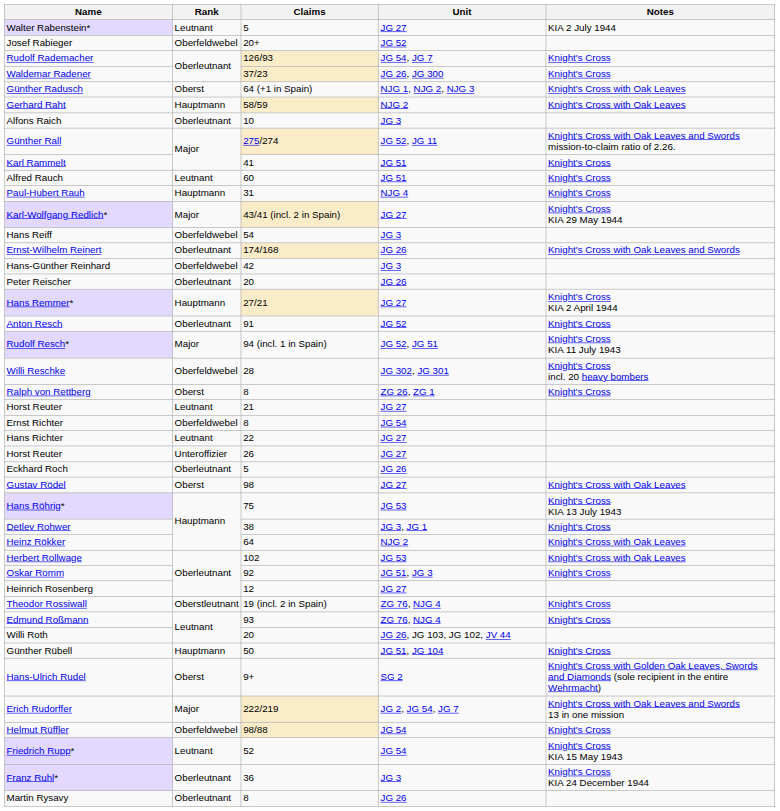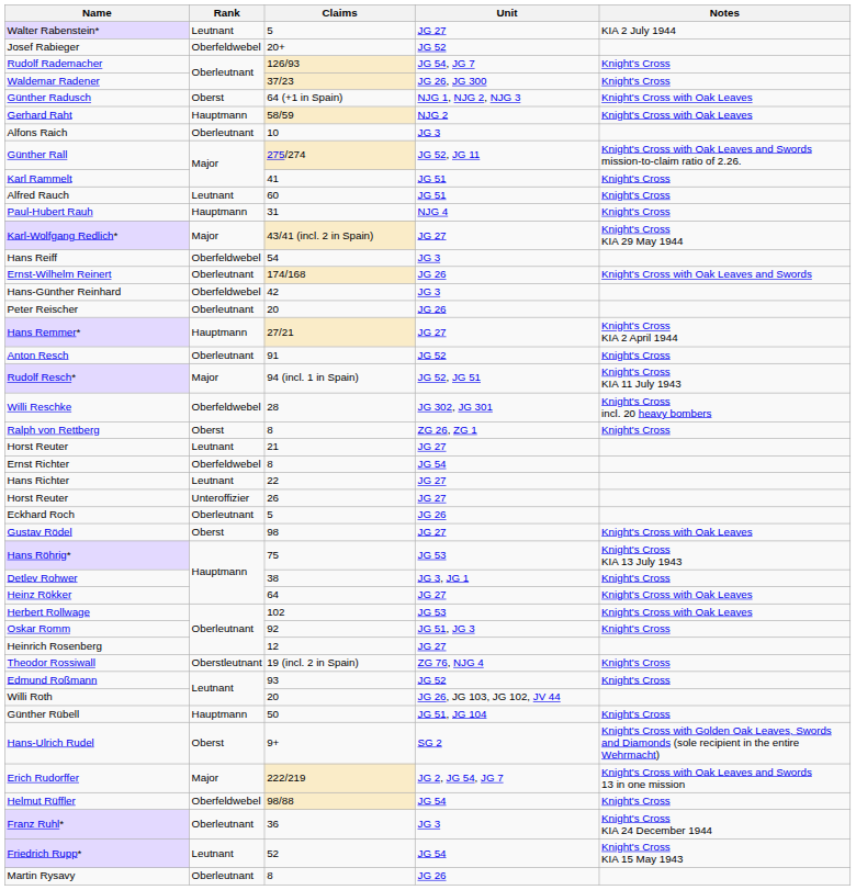 <table class="wikitable" style="width:100%;">
 <tr>
 <th width="22%">Name</th>
 <th width="8%">Rank</th>
 <th width="18%">Claims</th>
 <th width="22%">Unit</th>
 <th width="30%">Notes</th>
 </tr>
 <tr>
 <td style="background:#e3d9ff;" align="left">Walter Rabenstein*</td>
 <td>Leutnant</td>
 <td>5</td>
 <td><a href='#'>JG 27</a></td>
 <td>KIA 2 July 1944</td>
 </tr>
 <tr>
 <td>Josef Rabieger</td>
 <td>Oberfeldwebel</td>
 <td>20+</td>
 <td><a href='#'>JG 52</a></td>
 <td></td>
 </tr>
 <tr>
 <td><a href='#'>Rudolf Rademacher</a></td>
 <td rowspan="2">Oberleutnant</td>
 <td style="background:#faecc8" align="left">126/93</td>
 <td><a href='#'>JG 54</a>, <a href='#'>JG 7</a></td>
 <td><a href='#'>Knight's Cross</a></td>
 </tr>
 <tr>
 <td><a href='#'>Waldemar Radener</a></td>
 <td style="background:#faecc8" align="left">37/23</td>
 <td><a href='#'>JG 26</a>, <a href='#'>JG 300</a></td>
 <td><a href='#'>Knight's Cross</a></td>
 </tr>
 <tr>
 <td><a href='#'>Günther Radusch</a></td>
 <td>Oberst</td>
 <td>64 (+1 in Spain)</td>
 <td><a href='#'>NJG 1</a>, <a href='#'>NJG 2</a>, <a href='#'>NJG 3</a></td>
 <td><a href='#'>Knight's Cross with Oak Leaves</a></td>
 </tr>
 <tr>
 <td><a href='#'>Gerhard Raht</a></td>
 <td>Hauptmann</td>
 <td style="background:#faecc8" align="left">58/59</td>
 <td><a href='#'>NJG 2</a></td>
 <td><a href='#'>Knight's Cross with Oak Leaves</a></td>
 </tr>
 <tr>
 <td>Alfons Raich</td>
 <td>Oberleutnant</td>
 <td>10</td>
 <td><a href='#'>JG 3</a></td>
 <td></td>
 </tr>
 <tr>
 <td><a href='#'>Günther Rall</a></td>
 <td rowspan="2">Major</td>
 <td style="background:#faecc8" align="left"><a href='#'>275</a>/274</td>
 <td><a href='#'>JG 52</a>, <a href='#'>JG 11</a></td>
 <td><a href='#'>Knight's Cross with Oak Leaves and Swords</a><br>mission-to-claim ratio of 2.26.</td>
 </tr>
 <tr>
 <td><a href='#'>Karl Rammelt</a></td>
 <td>41</td>
 <td><a href='#'>JG 51</a></td>
 <td><a href='#'>Knight's Cross</a></td>
 </tr>
 <tr>
 <td>Alfred Rauch</td>
 <td>Leutnant</td>
 <td>60</td>
 <td><a href='#'>JG 51</a></td>
 <td><a href='#'>Knight's Cross</a></td>
 </tr>
 <tr>
 <td><a href='#'>Paul-Hubert Rauh</a></td>
 <td>Hauptmann</td>
 <td>31</td>
 <td><a href='#'>NJG 4</a></td>
 <td><a href='#'>Knight's Cross</a></td>
 </tr>
 <tr>
 <td style="background:#e3d9ff;" align="left"><a href='#'>Karl-Wolfgang Redlich</a>*</td>
 <td>Major</td>
 <td style="background:#faecc8" align="left">43/41 (incl. 2 in Spain)</td>
 <td><a href='#'>JG 27</a></td>
 <td><a href='#'>Knight's Cross</a><br>KIA 29 May 1944</td>
 </tr>
 <tr>
 <td>Hans Reiff</td>
 <td>Oberfeldwebel</td>
 <td>54</td>
 <td><a href='#'>JG 3</a></td>
 <td></td>
 </tr>
 <tr>
 <td><a href='#'>Ernst-Wilhelm Reinert</a></td>
 <td>Oberleutnant</td>
 <td style="background:#faecc8" align="left">174/168</td>
 <td><a href='#'>JG 26</a></td>
 <td><a href='#'>Knight's Cross with Oak Leaves and Swords</a></td>
 </tr>
 <tr>
 <td>Hans-Günther Reinhard</td>
 <td>Oberfeldwebel</td>
 <td>42</td>
 <td><a href='#'>JG 3</a></td>
 <td></td>
 </tr>
 <tr>
 <td>Peter Reischer</td>
 <td>Oberleutnant</td>
 <td>20</td>
 <td><a href='#'>JG 26</a></td>
 <td></td>
 </tr>
 <tr>
 <td style="background:#e3d9ff;" align="left"><a href='#'>Hans Remmer</a>*</td>
 <td>Hauptmann</td>
 <td style="background:#faecc8" align="left">27/21</td>
 <td><a href='#'>JG 27</a></td>
 <td><a href='#'>Knight's Cross</a><br>KIA 2 April 1944</td>
 </tr>
 <tr>
 <td><a href='#'>Anton Resch</a></td>
 <td>Oberleutnant</td>
 <td>91</td>
 <td><a href='#'>JG 52</a></td>
 <td><a href='#'>Knight's Cross</a></td>
 </tr>
 <tr>
 <td style="background:#e3d9ff;" align="left"><a href='#'>Rudolf Resch</a>*</td>
 <td>Major</td>
 <td>94 (incl. 1 in Spain)</td>
 <td><a href='#'>JG 52</a>, <a href='#'>JG 51</a></td>
 <td><a href='#'>Knight's Cross</a><br>KIA 11 July 1943</td>
 </tr>
 <tr>
 <td><a href='#'>Willi Reschke</a></td>
 <td>Oberfeldwebel</td>
 <td>28</td>
 <td><a href='#'>JG 302</a>, <a href='#'>JG 301</a></td>
 <td><a href='#'>Knight's Cross</a><br>incl. 20 <a href='#'>heavy bombers</a></td>
 </tr>
 <tr>
 <td><a href='#'>Ralph von Rettberg</a></td>
 <td>Oberst</td>
 <td>8</td>
 <td><a href='#'>ZG 26</a>, <a href='#'>ZG 1</a></td>
 <td><a href='#'>Knight's Cross</a></td>
 </tr>
 <tr>
 <td>Horst Reuter</td>
 <td>Leutnant</td>
 <td>21</td>
 <td><a href='#'>JG 27</a></td>
 <td></td>
 </tr>
 <tr>
 <td>Ernst Richter</td>
 <td>Oberfeldwebel</td>
 <td>8</td>
 <td><a href='#'>JG 54</a></td>
 <td></td>
 </tr>
 <tr>
 <td>Hans Richter</td>
 <td>Leutnant</td>
 <td>22</td>
 <td><a href='#'>JG 27</a></td>
 <td></td>
 </tr>
 <tr>
 <td>Horst Reuter</td>
 <td>Unteroffizier</td>
 <td>26</td>
 <td><a href='#'>JG 27</a></td>
 <td></td>
 </tr>
 <tr>
 <td>Eckhard Roch</td>
 <td>Oberleutnant</td>
 <td>5</td>
 <td><a href='#'>JG 26</a></td>
 <td></td>
 </tr>
 <tr>
 <td><a href='#'>Gustav Rödel</a></td>
 <td>Oberst</td>
 <td>98</td>
 <td><a href='#'>JG 27</a></td>
 <td><a href='#'>Knight's Cross with Oak Leaves</a></td>
 </tr>
 <tr>
 <td style="background:#e3d9ff;" align="left"><a href='#'>Hans Röhrig</a>*</td>
 <td rowspan="3">Hauptmann</td>
 <td>75</td>
 <td><a href='#'>JG 53</a></td>
 <td><a href='#'>Knight's Cross</a><br>KIA 13 July 1943</td>
 </tr>
 <tr>
 <td><a href='#'>Detlev Rohwer</a></td>
 <td>38</td>
 <td><a href='#'>JG 3</a>, <a href='#'>JG 1</a></td>
 <td><a href='#'>Knight's Cross</a></td>
 </tr>
 <tr>
 <td><a href='#'>Heinz Rökker</a></td>
 <td>64</td>
-<td><a href='#'>NJG 2</a></td>
+<td><a href='#'>JG 27</a></td>
 <td><a href='#'>Knight's Cross with Oak Leaves</a></td>
 </tr>
 <tr>
 <td><a href='#'>Herbert Rollwage</a></td>
 <td rowspan="3">Oberleutnant</td>
 <td>102</td>
 <td><a href='#'>JG 53</a></td>
 <td><a href='#'>Knight's Cross with Oak Leaves</a></td>
 </tr>
 <tr>
 <td><a href='#'>Oskar Romm</a></td>
 <td>92</td>
 <td><a href='#'>JG 51</a>, <a href='#'>JG 3</a></td>
 <td><a href='#'>Knight's Cross</a></td>
 </tr>
 <tr>
 <td>Heinrich Rosenberg</td>
 <td>12</td>
 <td><a href='#'>JG 27</a></td>
 <td></td>
 </tr>
 <tr>
 <td><a href='#'>Theodor Rossiwall</a></td>
 <td>Oberstleutnant</td>
 <td>19 (incl. 2 in Spain)</td>
 <td><a href='#'>ZG 76</a>, <a href='#'>NJG 4</a></td>
 <td><a href='#'>Knight's Cross</a></td>
 </tr>
 <tr>
 <td><a href='#'>Edmund Roßmann</a></td>
 <td rowspan="2">Leutnant</td>
 <td>93</td>
-<td><a href='#'>ZG 76</a>, <a href='#'>NJG 4</a></td>
+<td><a href='#'>JG 52</a></td>
 <td><a href='#'>Knight's Cross</a></td>
 </tr>
 <tr>
 <td>Willi Roth</td>
 <td>20</td>
 <td><a href='#'>JG 26</a>, JG 103, JG 102, <a href='#'>JV 44</a></td>
 <td></td>
 </tr>
 <tr>
 <td>Günther Rübell</td>
 <td>Hauptmann</td>
 <td>50</td>
 <td><a href='#'>JG 51</a>, <a href='#'>JG 104</a></td>
 <td><a href='#'>Knight's Cross</a></td>
 </tr>
 <tr>
 <td><a href='#'>Hans-Ulrich Rudel</a></td>
 <td>Oberst</td>
 <td>9+</td>
 <td><a href='#'>SG 2</a></td>
 <td><a href='#'>Knight's Cross with Golden Oak Leaves, Swords and Diamonds</a> (sole recipient in the entire <a href='#'>Wehrmacht</a>)</td>
 </tr>
 <tr>
 <td><a href='#'>Erich Rudorffer</a></td>
 <td>Major</td>
 <td style="background:#faecc8" align="left">222/219</td>
 <td><a href='#'>JG 2</a>, <a href='#'>JG 54</a>, <a href='#'>JG 7</a></td>
 <td><a href='#'>Knight's Cross with Oak Leaves and Swords</a><br>13 in one mission</td>
 </tr>
 <tr>
 <td><a href='#'>Helmut Rüffler</a></td>
 <td>Oberfeldwebel</td>
 <td style="background:#faecc8" align="left">98/88</td>
 <td><a href='#'>JG 54</a></td>
 <td><a href='#'>Knight's Cross</a></td>
 </tr>
 <tr>
+<td style="background:#e3d9ff;" align="left"><a href='#'>Franz Ruhl</a>*</td>
+<td>Oberleutnant</td>
+<td>36</td>
+<td><a href='#'>JG 3</a></td>
+<td><a href='#'>Knight's Cross</a><br>KIA 24 December 1944</td>
+</tr>
+<tr>
 <td style="background:#e3d9ff;" align="left"><a href='#'>Friedrich Rupp</a>*</td>
 <td>Leutnant</td>
 <td>52</td>
 <td><a href='#'>JG 54</a></td>
 <td><a href='#'>Knight's Cross</a><br>KIA 15 May 1943</td>
-</tr>
-<tr>
-<td style="background:#e3d9ff;" align="left"><a href='#'>Franz Ruhl</a>*</td>
-<td>Oberleutnant</td>
-<td>36</td>
-<td><a href='#'>JG 3</a></td>
-<td><a href='#'>Knight's Cross</a><br>KIA 24 December 1944</td>
 </tr>
 <tr>
 <td>Martin Rysavy</td>
 <td>Oberleutnant</td>
 <td>8</td>
 <td><a href='#'>JG 26</a></td>
 <td></td>
 </tr>
 </table>
